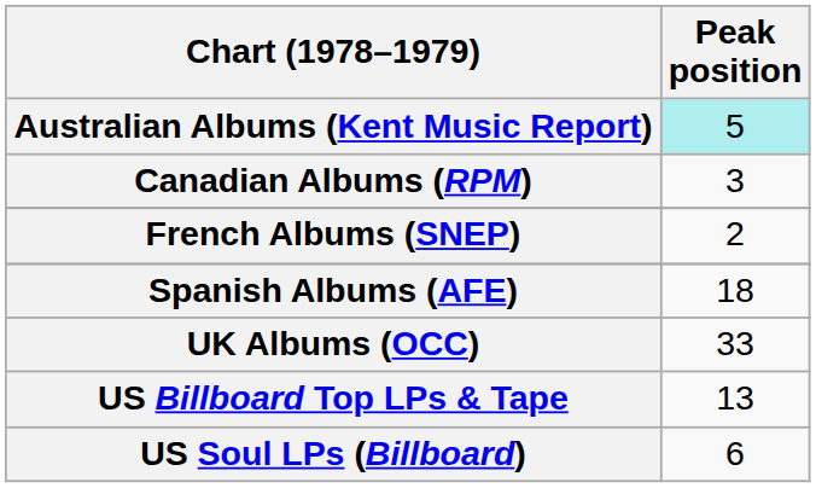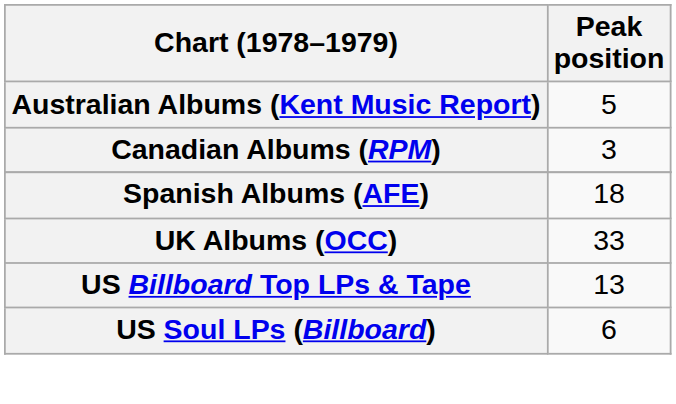 <table class="wikitable sortable plainrowheaders" style="text-align:center">
 <tr>
 <th>Chart (1978–1979)</th>
 <th>Peak<br>position</th>
 </tr>
 <tr>
 <th scope="row">Australian Albums (<a href='#'>Kent Music Report</a>)</th>
-<td style="background: paleturquoise;">5</td>
+<td>5</td>
 </tr>
 <tr>
 <th scope="row">Canadian Albums (<em><a href='#'>RPM</a></em>)</th>
 <td>3</td>
 </tr>
 <tr>
-</tr>
-<tr>
-<th scope="row">French Albums (<a href='#'>SNEP</a>)</th>
-<td>2</td>
 </tr>
 <tr>
 </tr>
 <tr>
 <th scope="row">Spanish Albums (<a href='#'>AFE</a>)</th>
 <td>18</td>
 </tr>
 <tr>
 <th scope="row">UK Albums (<a href='#'>OCC</a>)</th>
 <td>33</td>
 </tr>
 <tr>
 <th scope="row">US <a href='#'><em>Billboard</em> Top LPs & Tape</a></th>
 <td>13</td>
 </tr>
 <tr>
 <th scope="row">US <a href='#'>Soul LPs</a> (<a href='#'><em>Billboard</em></a>)</th>
 <td>6</td>
 </tr>
 </table>
